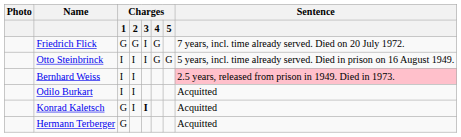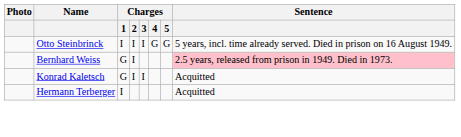 <table class="wikitable">
 <tr>
 <th align="left">Photo</th>
 <th align="left">Name</th>
 <th colspan="5">Charges</th>
 <th align="left">Sentence</th>
 </tr>
 <tr>
 <th> </th>
 <th> </th>
 <th>1</th>
 <th>2</th>
 <th>3</th>
 <th>4</th>
 <th>5</th>
 <th> </th>
 </tr>
 <tr>
 <td></td>
-<td><a href='#'>Friedrich Flick</a></td>
-<td>G</td>
-<td>G</td>
-<td>I</td>
-<td>G</td>
-<td> </td>
-<td>7 years, incl. time already served. Died on 20 July 1972.</td>
-</tr>
-<tr>
-<td></td>
 <td><a href='#'>Otto Steinbrinck</a></td>
 <td>I</td>
 <td>I</td>
 <td>I</td>
 <td>G</td>
 <td>G</td>
 <td>5 years, incl. time already served. Died in prison on 16 August 1949.</td>
 </tr>
 <tr>
 <td></td>
 <td><a href='#'>Bernhard Weiss</a></td>
-<td>I</td>
+<td>G</td>
 <td>I</td>
 <td> </td>
 <td> </td>
 <td> </td>
 <td style="background: pink;">2.5 years, released from prison in 1949. Died in 1973.</td>
 </tr>
 <tr>
 <td></td>
-<td><a href='#'>Odilo Burkart</a></td>
-<td>I</td>
-<td>I</td>
-<td> </td>
-<td> </td>
-<td> </td>
-<td>Acquitted</td>
-</tr>
-<tr>
-<td></td>
 <td><a href='#'>Konrad Kaletsch</a></td>
 <td>G</td>
 <td>I</td>
-<td><strong>I</strong></td>
+<td>I</td>
 <td> </td>
 <td> </td>
 <td>Acquitted</td>
 </tr>
 <tr>
 <td></td>
 <td><a href='#'>Hermann Terberger</a></td>
-<td>G</td>
+<td>I</td>
 <td> </td>
 <td> </td>
 <td> </td>
 <td> </td>
 <td>Acquitted</td>
 </tr>
 </table>
